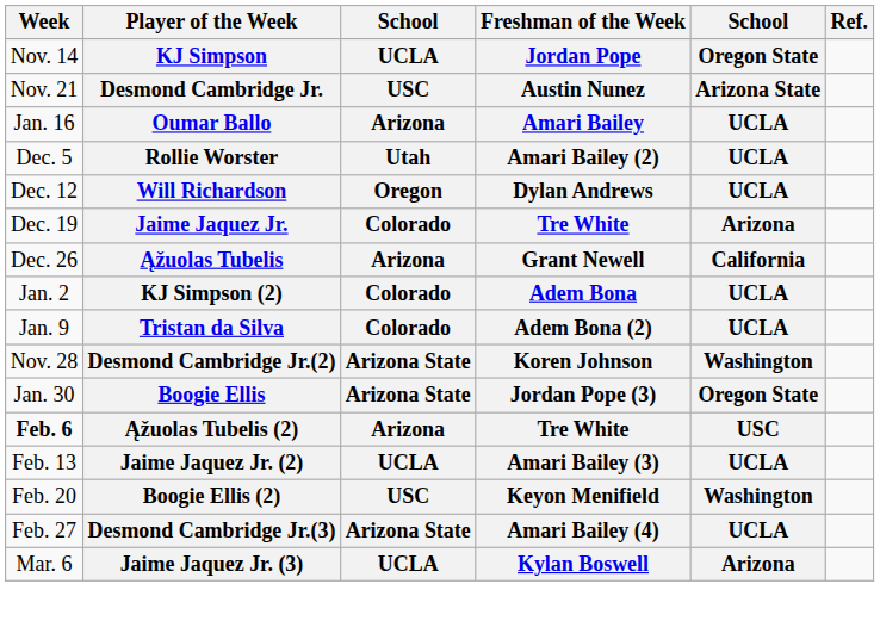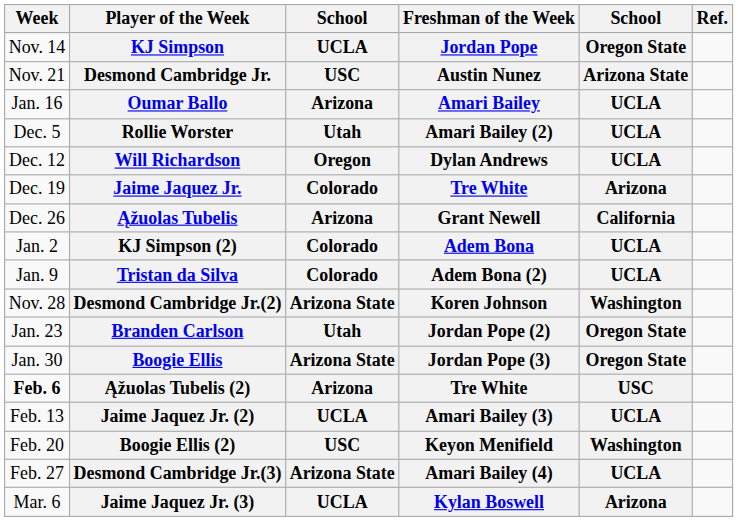 <table class=wikitable style="text-align:center">
 <tr>
 <th>Week</th>
 <th>Player of the Week</th>
 <th>School</th>
 <th>Freshman of the Week</th>
 <th>School</th>
 <th>Ref.</th>
 </tr>
 <tr>
 <td>Nov. 14</td>
 <th><a href='#'>KJ Simpson</a></th>
 <th style=>UCLA</th>
 <th><a href='#'>Jordan Pope</a></th>
 <th style=>Oregon State</th>
 <td></td>
 </tr>
 <tr>
 <td>Nov. 21</td>
 <th>Desmond Cambridge Jr.</th>
 <th style=>USC</th>
 <th>Austin Nunez</th>
 <th style=>Arizona State</th>
 <td></td>
 </tr>
 <tr>
 <td>Jan. 16</td>
 <th><a href='#'>Oumar Ballo</a></th>
 <th style=>Arizona</th>
 <th><a href='#'>Amari Bailey</a></th>
 <th style=>UCLA</th>
 <td></td>
 </tr>
 <tr>
 <td>Dec. 5</td>
 <th>Rollie Worster</th>
 <th style=>Utah</th>
 <th>Amari Bailey (2)</th>
 <th style=>UCLA</th>
 <td></td>
 </tr>
 <tr>
 <td>Dec. 12</td>
 <th><a href='#'>Will Richardson</a></th>
 <th style=>Oregon</th>
 <th>Dylan Andrews</th>
 <th style=>UCLA</th>
 <td></td>
 </tr>
 <tr>
 <td>Dec. 19</td>
 <th><a href='#'>Jaime Jaquez Jr.</a></th>
 <th style=>Colorado</th>
 <th><a href='#'>Tre White</a></th>
 <th style=>Arizona</th>
 <td></td>
 </tr>
 <tr>
 <td>Dec. 26</td>
 <th><a href='#'>Ąžuolas Tubelis</a></th>
 <th style=>Arizona</th>
 <th>Grant Newell</th>
 <th style=>California</th>
 <td></td>
 </tr>
 <tr>
 <td>Jan. 2</td>
 <th>KJ Simpson (2)</th>
 <th style=>Colorado</th>
 <th><a href='#'>Adem Bona</a></th>
 <th style=>UCLA</th>
 <td></td>
 </tr>
 <tr>
 <td>Jan. 9</td>
 <th><a href='#'>Tristan da Silva</a></th>
 <th style=>Colorado</th>
 <th>Adem Bona (2)</th>
 <th style=>UCLA</th>
 <td></td>
 </tr>
 <tr>
 <td>Nov. 28</td>
 <th>Desmond Cambridge Jr.(2)</th>
 <th style=>Arizona State</th>
 <th>Koren Johnson</th>
 <th style=>Washington</th>
 <td></td>
 </tr>
 <tr>
+<td>Jan. 23</td>
+<th><a href='#'>Branden Carlson</a></th>
+<th style=>Utah</th>
+<th>Jordan Pope (2)</th>
+<th style=>Oregon State</th>
+<td></td>
+</tr>
+<tr>
 <td>Jan. 30</td>
 <th><a href='#'>Boogie Ellis</a></th>
 <th style=>Arizona State</th>
 <th>Jordan Pope (3)</th>
 <th style=>Oregon State</th>
 <td></td>
 </tr>
 <tr>
 <td><strong>Feb. 6</strong></td>
 <th>Ąžuolas Tubelis (2)</th>
 <th style=>Arizona</th>
 <th>Tre White</th>
 <th style=>USC</th>
 <td></td>
 </tr>
 <tr>
 <td>Feb. 13</td>
 <th>Jaime Jaquez Jr. (2)</th>
 <th style=>UCLA</th>
 <th>Amari Bailey (3)</th>
 <th style=>UCLA</th>
 <td></td>
 </tr>
 <tr>
 <td>Feb. 20</td>
 <th>Boogie Ellis (2)</th>
 <th style=>USC</th>
 <th>Keyon Menifield</th>
 <th style=>Washington</th>
 <td></td>
 </tr>
 <tr>
 <td>Feb. 27</td>
 <th>Desmond Cambridge Jr.(3)</th>
 <th style=>Arizona State</th>
 <th>Amari Bailey (4)</th>
 <th style=>UCLA</th>
 <td></td>
 </tr>
 <tr>
 <td>Mar. 6</td>
 <th>Jaime Jaquez Jr. (3)</th>
 <th style=>UCLA</th>
 <th><a href='#'>Kylan Boswell</a></th>
 <th style=>Arizona</th>
 <td></td>
 </tr>
 </table>
